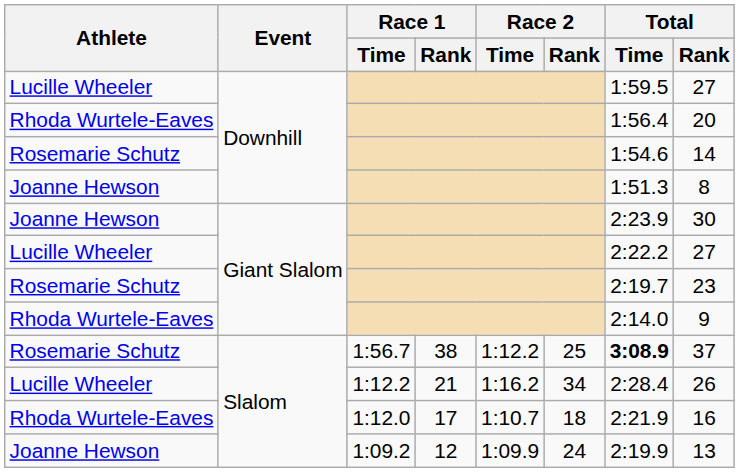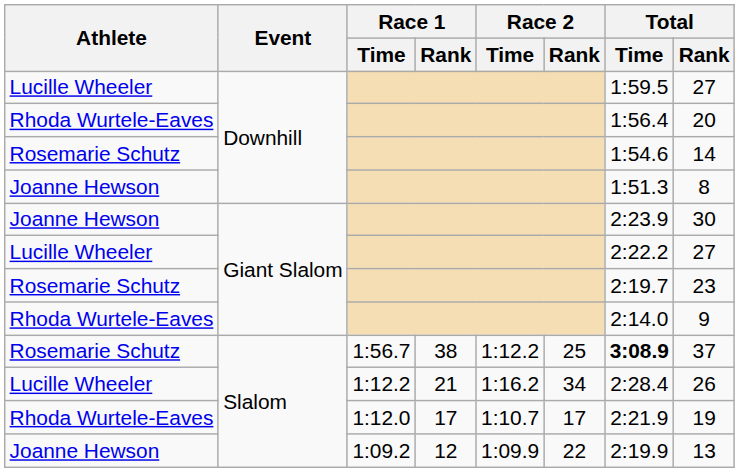 <table class="wikitable" style="font-size:90%">
 <tr>
 <th rowspan="2">Athlete</th>
 <th rowspan="2">Event</th>
 <th colspan="2">Race 1</th>
 <th colspan="2">Race 2</th>
 <th colspan="2">Total</th>
 </tr>
 <tr>
 <th>Time</th>
 <th>Rank</th>
 <th>Time</th>
 <th>Rank</th>
 <th>Time</th>
 <th>Rank</th>
 </tr>
 <tr>
 <td><a href='#'>Lucille Wheeler</a></td>
 <td rowspan="4">Downhill</td>
 <td colspan="4" bgcolor="wheat"></td>
 <td align="center">1:59.5</td>
 <td align="center">27</td>
 </tr>
 <tr>
 <td><a href='#'>Rhoda Wurtele-Eaves</a></td>
 <td colspan="4" bgcolor="wheat"></td>
 <td align="center">1:56.4</td>
 <td align="center">20</td>
 </tr>
 <tr>
 <td><a href='#'>Rosemarie Schutz</a></td>
 <td colspan="4" bgcolor="wheat"></td>
 <td align="center">1:54.6</td>
 <td align="center">14</td>
 </tr>
 <tr>
 <td><a href='#'>Joanne Hewson</a></td>
 <td colspan="4" bgcolor="wheat"></td>
 <td align="center">1:51.3</td>
 <td align="center">8</td>
 </tr>
 <tr>
 <td><a href='#'>Joanne Hewson</a></td>
 <td rowspan="4">Giant Slalom</td>
 <td colspan="4" bgcolor="wheat"></td>
 <td align="center">2:23.9</td>
 <td align="center">30</td>
 </tr>
 <tr>
 <td><a href='#'>Lucille Wheeler</a></td>
 <td colspan="4" bgcolor="wheat"></td>
 <td align="center">2:22.2</td>
 <td align="center">27</td>
 </tr>
 <tr>
 <td><a href='#'>Rosemarie Schutz</a></td>
 <td colspan="4" bgcolor="wheat"></td>
 <td align="center">2:19.7</td>
 <td align="center">23</td>
 </tr>
 <tr>
 <td><a href='#'>Rhoda Wurtele-Eaves</a></td>
 <td colspan="4" bgcolor="wheat"></td>
 <td align="center">2:14.0</td>
 <td align="center">9</td>
 </tr>
 <tr>
 <td><a href='#'>Rosemarie Schutz</a></td>
 <td rowspan="4">Slalom</td>
 <td align="center">1:56.7</td>
 <td align="center">38</td>
 <td align="center">1:12.2</td>
 <td align="center">25</td>
 <td align="center"><strong>3:08.9</strong></td>
 <td align="center">37</td>
 </tr>
 <tr>
 <td><a href='#'>Lucille Wheeler</a></td>
 <td align="center">1:12.2</td>
 <td align="center">21</td>
 <td align="center">1:16.2</td>
 <td align="center">34</td>
 <td align="center">2:28.4</td>
 <td align="center">26</td>
 </tr>
 <tr>
 <td><a href='#'>Rhoda Wurtele-Eaves</a></td>
 <td align="center">1:12.0</td>
 <td align="center">17</td>
 <td align="center">1:10.7</td>
-<td align="center">18</td>
+<td align="center">17</td>
 <td align="center">2:21.9</td>
-<td align="center">16</td>
+<td align="center">19</td>
 </tr>
 <tr>
 <td><a href='#'>Joanne Hewson</a></td>
 <td align="center">1:09.2</td>
 <td align="center">12</td>
 <td align="center">1:09.9</td>
-<td align="center">24</td>
+<td align="center">22</td>
 <td align="center">2:19.9</td>
 <td align="center">13</td>
 </tr>
 </table>
